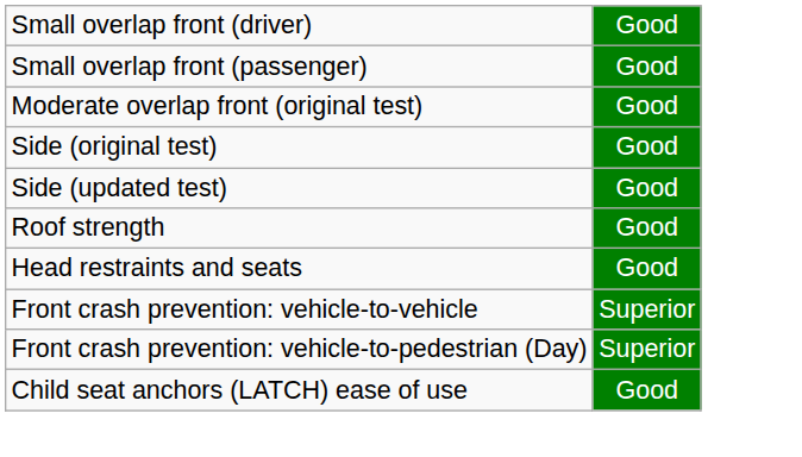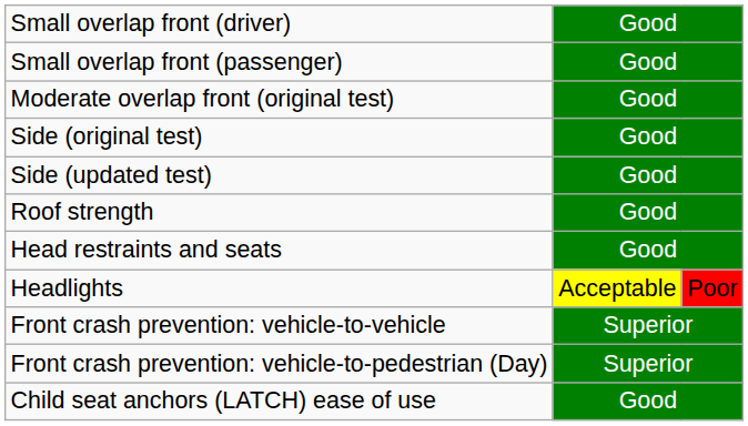 <table class="wikitable">
 <tr>
 <td>Small overlap front (driver)</td>
 <td colspan="2" style="text-align:center;color:white;background:green">Good</td>
 </tr>
 <tr>
 <td>Small overlap front (passenger)</td>
 <td colspan="2" style="text-align:center;color:white;background:green">Good</td>
 </tr>
 <tr>
 <td>Moderate overlap front (original test)</td>
 <td colspan="2" style="text-align:center;color:white;background:green">Good</td>
 </tr>
 <tr>
 <td>Side (original test)</td>
 <td colspan="2" style="text-align:center;color:white;background:green">Good</td>
 </tr>
 <tr>
 <td>Side (updated test)</td>
 <td colspan="2" style="text-align:center;color:white;background:green">Good</td>
 </tr>
 <tr>
 <td>Roof strength</td>
 <td colspan="2" style="text-align:center;color:white;background:green">Good</td>
 </tr>
 <tr>
 <td>Head restraints and seats</td>
 <td colspan="2" style="text-align:center;color:white;background:green">Good</td>
 </tr>
 <tr>
+<td>Headlights</td>
+<td style="text-align:center;color:black;background:yellow">Acceptable</td>
+<td style="text-align:center;color:black;background:red">Poor</td>
+</tr>
+<tr>
 <td>Front crash prevention: vehicle-to-vehicle</td>
 <td colspan="2" style="text-align:center;color:white;background:green">Superior</td>
 </tr>
 <tr>
 <td>Front crash prevention: vehicle-to-pedestrian (Day)</td>
 <td colspan="2" style="text-align:center;color:white;background:green">Superior</td>
 </tr>
 <tr>
 <td>Child seat anchors (LATCH) ease of use</td>
 <td colspan="2" style="text-align:center;color:white;background:green">Good</td>
 </tr>
 </table>
